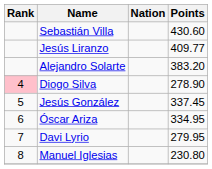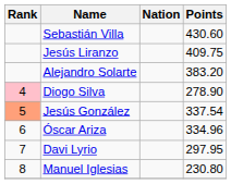 <table class="wikitable" style="text-align:center">
 <tr>
 <th>Rank</th>
 <th>Name</th>
 <th>Nation</th>
 <th>Points</th>
 </tr>
 <tr>
 <td></td>
 <td align=left><a href='#'>Sebastián Villa</a></td>
 <td align=left></td>
 <td>430.60</td>
 </tr>
 <tr>
 <td></td>
 <td align=left><a href='#'>Jesús Liranzo</a></td>
 <td align=left></td>
-<td>409.77</td>
+<td>409.75</td>
 </tr>
 <tr>
 <td></td>
 <td align=left><a href='#'>Alejandro Solarte</a></td>
 <td align=left></td>
 <td>383.20</td>
 </tr>
 <tr>
 <td style="background: pink;">4</td>
 <td align=left><a href='#'>Diogo Silva</a></td>
 <td align=left></td>
 <td>278.90</td>
 </tr>
 <tr>
-<td>5</td>
+<td style="background: lightsalmon;">5</td>
 <td align=left><a href='#'>Jesús González</a></td>
 <td align=left></td>
-<td>337.45</td>
+<td>337.54</td>
 </tr>
 <tr>
 <td>6</td>
 <td align=left><a href='#'>Óscar Ariza</a></td>
 <td align=left></td>
-<td>334.95</td>
+<td>334.96</td>
 </tr>
 <tr>
 <td>7</td>
 <td align=left><a href='#'>Davi Lyrio</a></td>
 <td align=left></td>
-<td>279.95</td>
+<td>297.95</td>
 </tr>
 <tr>
 <td>8</td>
 <td align=left><a href='#'>Manuel Iglesias</a></td>
 <td align=left></td>
 <td>230.80</td>
 </tr>
 <tr>
 </tr>
 </table>
